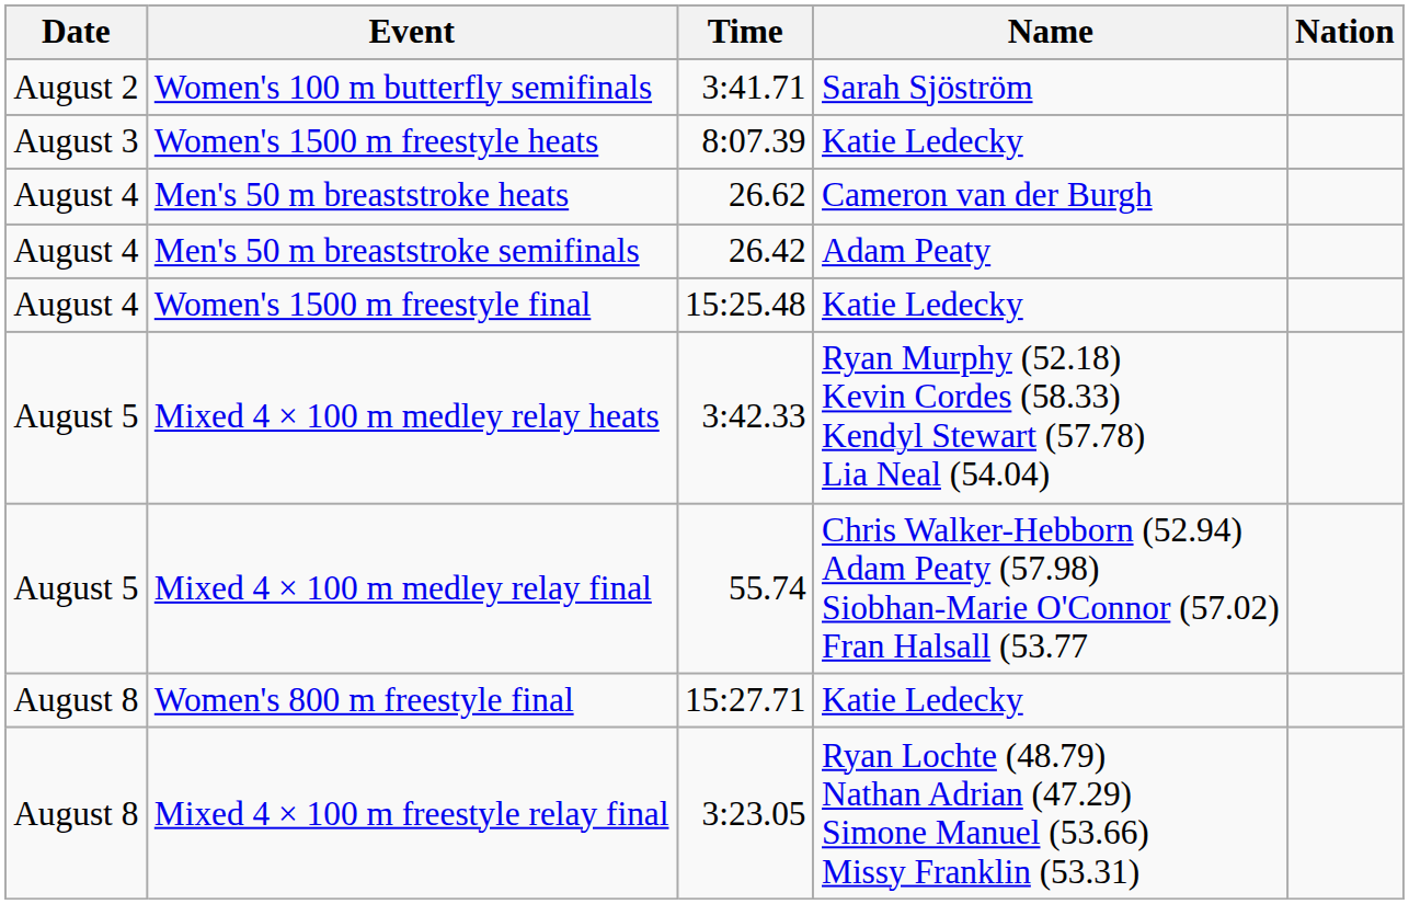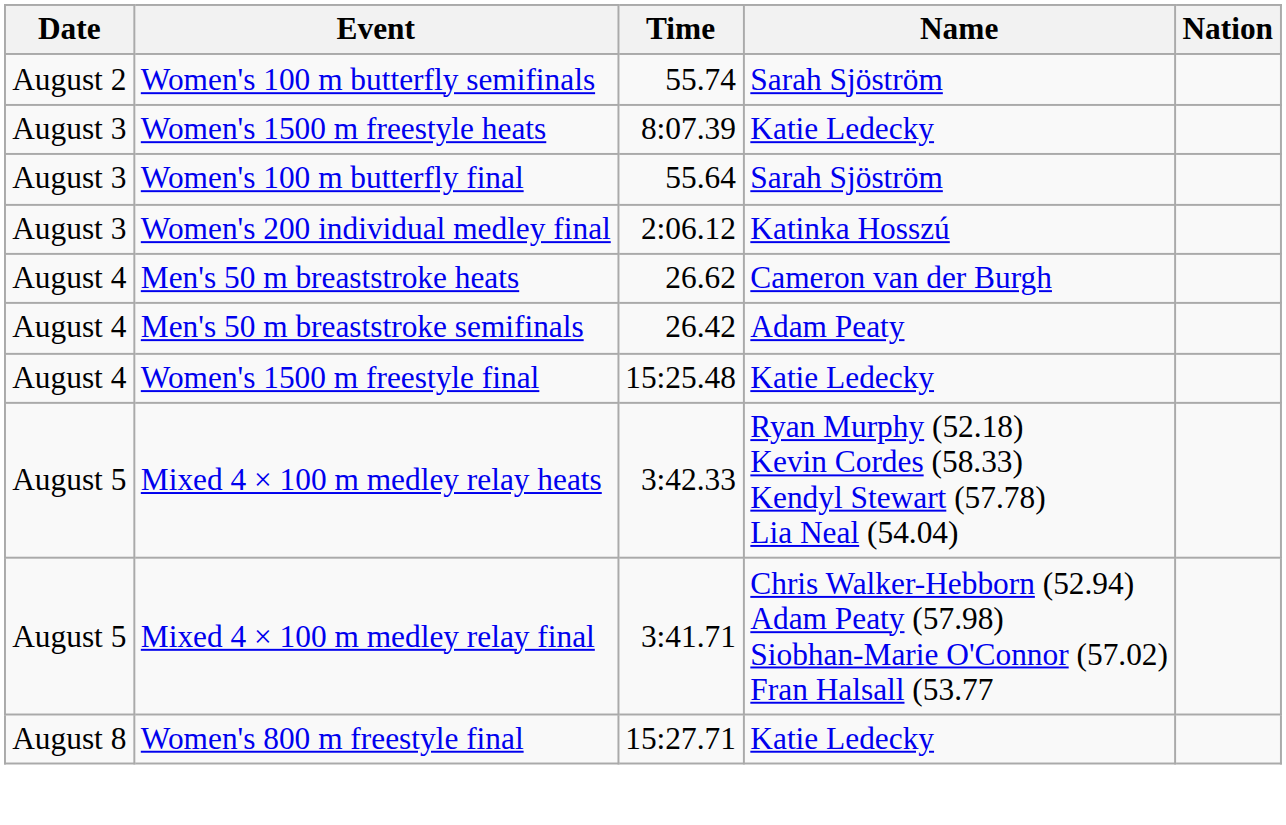 <table class="wikitable">
 <tr>
 <th>Date</th>
 <th>Event</th>
 <th>Time</th>
 <th>Name</th>
 <th>Nation</th>
 </tr>
 <tr>
 <td>August 2</td>
 <td><a href='#'>Women's 100 m butterfly semifinals</a></td>
-<td align="right">3:41.71</td>
+<td align="right">55.74</td>
 <td><a href='#'>Sarah Sjöström</a></td>
 <td></td>
 </tr>
 <tr>
 <td>August 3</td>
 <td><a href='#'>Women's 1500 m freestyle heats</a></td>
 <td align="right">8:07.39</td>
 <td><a href='#'>Katie Ledecky</a></td>
+<td></td>
+</tr>
+<tr>
+<td>August 3</td>
+<td><a href='#'>Women's 100 m butterfly final</a></td>
+<td align="right">55.64</td>
+<td><a href='#'>Sarah Sjöström</a></td>
+<td></td>
+</tr>
+<tr>
+<td>August 3</td>
+<td><a href='#'>Women's 200 individual medley final</a></td>
+<td align="right">2:06.12</td>
+<td><a href='#'>Katinka Hosszú</a></td>
 <td></td>
 </tr>
 <tr>
 <td>August 4</td>
 <td><a href='#'>Men's 50 m breaststroke heats</a></td>
 <td align="right">26.62</td>
 <td><a href='#'>Cameron van der Burgh</a></td>
 <td></td>
 </tr>
 <tr>
 <td>August 4</td>
 <td><a href='#'>Men's 50 m breaststroke semifinals</a></td>
 <td align="right">26.42</td>
 <td><a href='#'>Adam Peaty</a></td>
 <td></td>
 </tr>
 <tr>
 <td>August 4</td>
 <td><a href='#'>Women's 1500 m freestyle final</a></td>
 <td align="right">15:25.48</td>
 <td><a href='#'>Katie Ledecky</a></td>
 <td></td>
 </tr>
 <tr>
 <td>August 5</td>
 <td><a href='#'>Mixed 4 × 100 m medley relay heats</a></td>
 <td align="right">3:42.33</td>
 <td><a href='#'>Ryan Murphy</a> (52.18)<br><a href='#'>Kevin Cordes</a> (58.33)<br><a href='#'>Kendyl Stewart</a> (57.78)<br><a href='#'>Lia Neal</a> (54.04)</td>
 <td></td>
 </tr>
 <tr>
 <td>August 5</td>
 <td><a href='#'>Mixed 4 × 100 m medley relay final</a></td>
-<td align="right">55.74</td>
+<td align="right">3:41.71</td>
 <td><a href='#'>Chris Walker-Hebborn</a> (52.94)<br><a href='#'>Adam Peaty</a> (57.98)<br><a href='#'>Siobhan-Marie O'Connor</a> (57.02)<br><a href='#'>Fran Halsall</a> (53.77</td>
 <td></td>
 </tr>
 <tr>
 <td>August 8</td>
 <td><a href='#'>Women's 800 m freestyle final</a></td>
 <td align="right">15:27.71</td>
 <td><a href='#'>Katie Ledecky</a></td>
 <td></td>
 </tr>
-<tr>
-<td>August 8</td>
-<td><a href='#'>Mixed 4 × 100 m freestyle relay final</a></td>
-<td align="right">3:23.05</td>
-<td><a href='#'>Ryan Lochte</a> (48.79)<br><a href='#'>Nathan Adrian</a> (47.29)<br><a href='#'>Simone Manuel</a> (53.66)<br><a href='#'>Missy Franklin</a> (53.31)</td>
-<td></td>
-</tr>
 </table>
